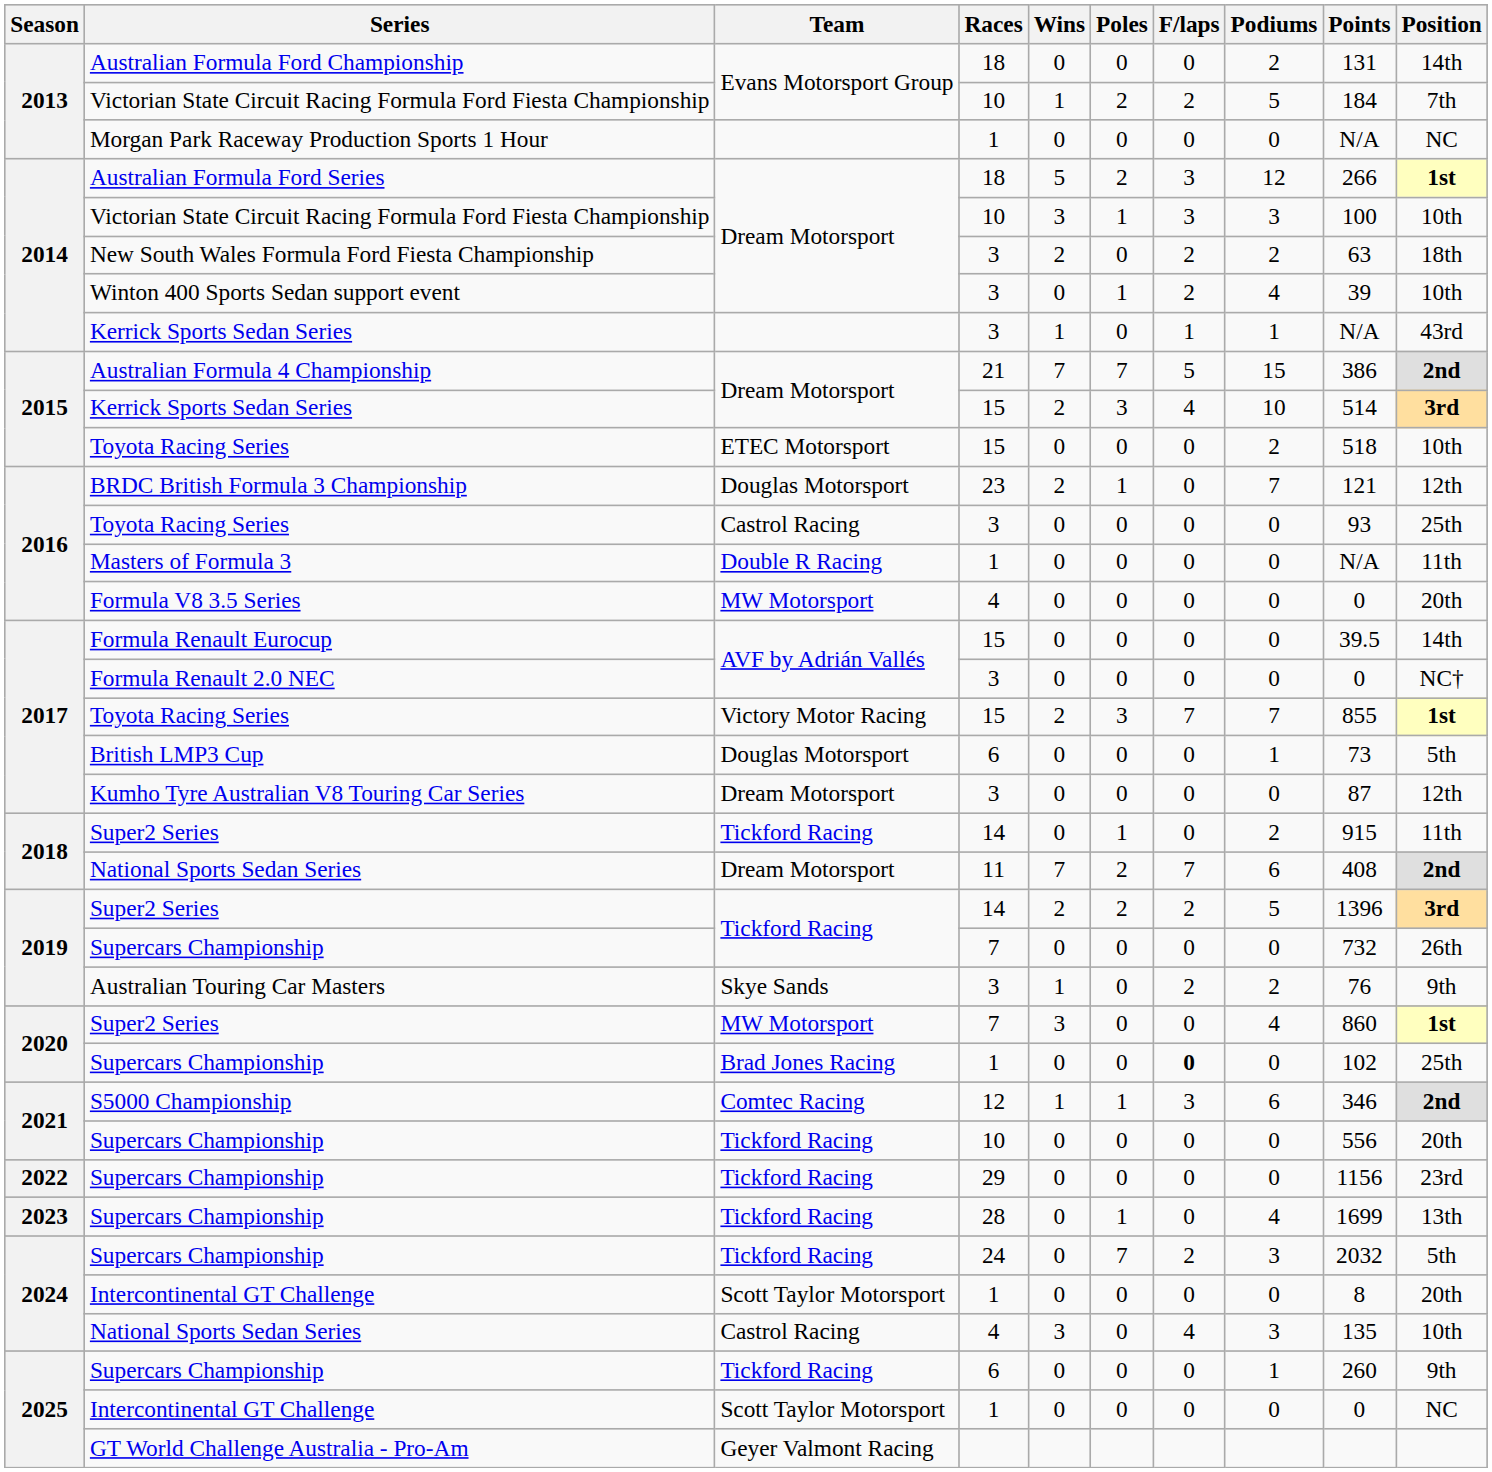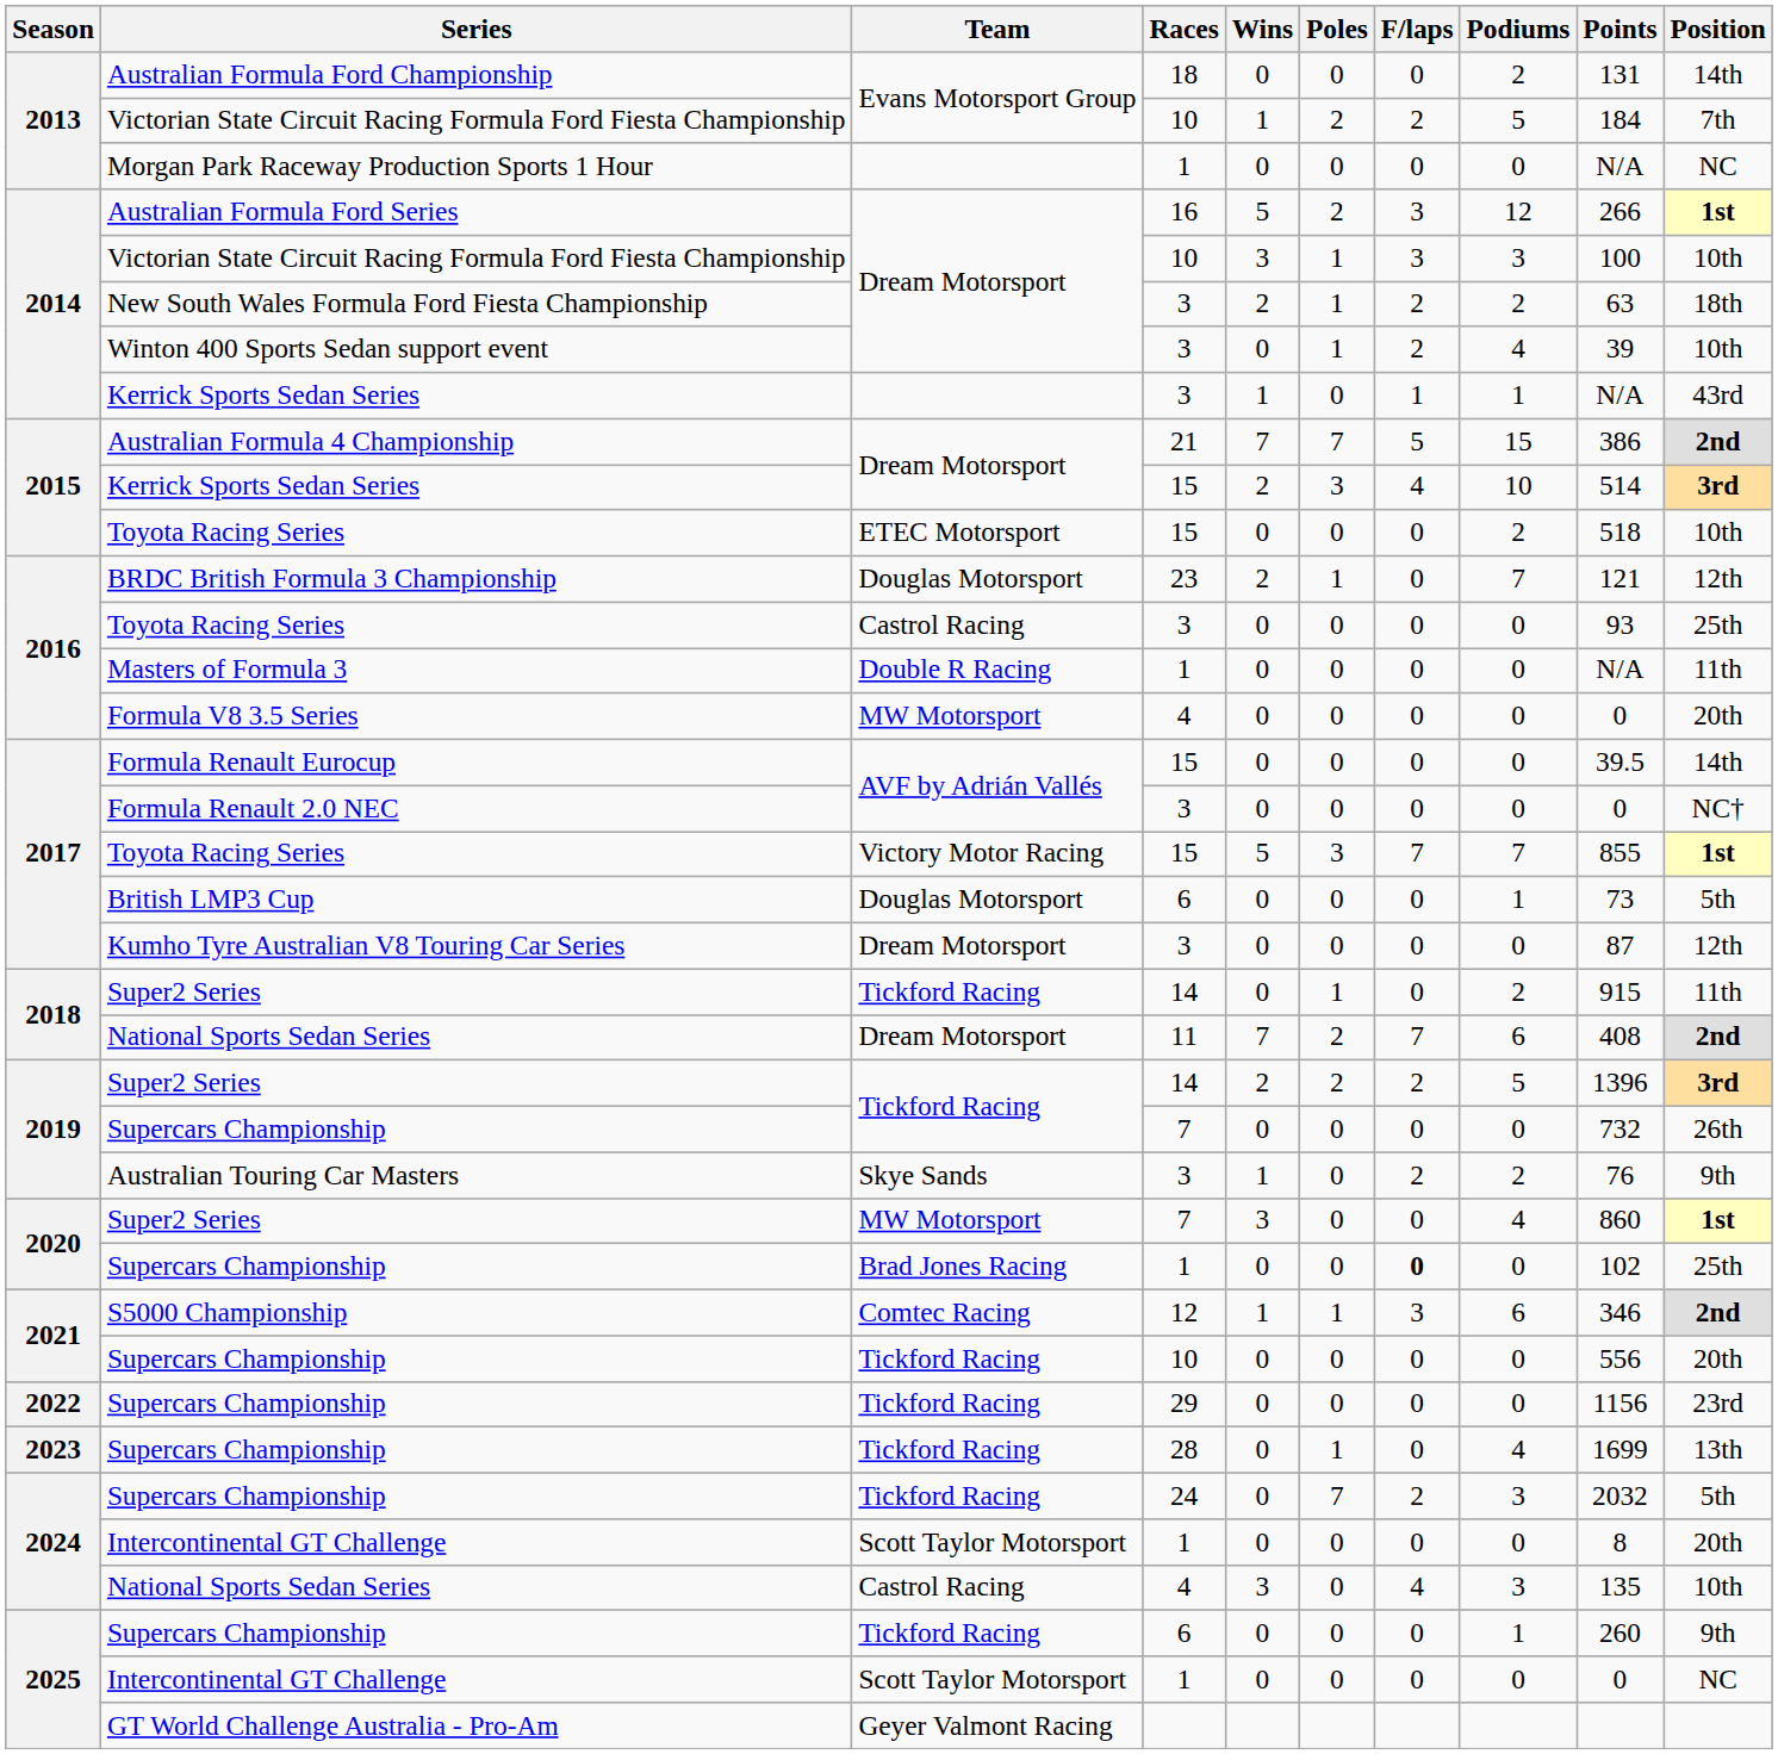 <table class="wikitable" style="font-size: 90%; text-align:center">
 <tr>
 <th>Season</th>
 <th>Series</th>
 <th>Team</th>
 <th>Races</th>
 <th>Wins</th>
 <th>Poles</th>
 <th>F/laps</th>
 <th>Podiums</th>
 <th>Points</th>
 <th>Position</th>
 </tr>
 <tr>
 <th rowspan=3>2013</th>
 <td align=left><a href='#'>Australian Formula Ford Championship</a></td>
 <td align=left rowspan=2>Evans Motorsport Group</td>
 <td>18</td>
 <td>0</td>
 <td>0</td>
 <td>0</td>
 <td>2</td>
 <td>131</td>
 <td>14th</td>
 </tr>
 <tr>
 <td align=left>Victorian State Circuit Racing Formula Ford Fiesta Championship</td>
 <td>10</td>
 <td>1</td>
 <td>2</td>
 <td>2</td>
 <td>5</td>
 <td>184</td>
 <td>7th</td>
 </tr>
 <tr>
 <td align=left>Morgan Park Raceway Production Sports 1 Hour</td>
 <td align=left></td>
 <td>1</td>
 <td>0</td>
 <td>0</td>
 <td>0</td>
 <td>0</td>
 <td>N/A</td>
 <td>NC</td>
 </tr>
 <tr>
 <th rowspan=5>2014</th>
 <td align=left><a href='#'>Australian Formula Ford Series</a></td>
 <td align=left rowspan=4>Dream Motorsport</td>
-<td>18</td>
+<td>16</td>
 <td>5</td>
 <td>2</td>
 <td>3</td>
 <td>12</td>
 <td>266</td>
 <td style="background: #ffffbf"><strong>1st</strong></td>
 </tr>
 <tr>
 <td align=left>Victorian State Circuit Racing Formula Ford Fiesta Championship</td>
 <td>10</td>
 <td>3</td>
 <td>1</td>
 <td>3</td>
 <td>3</td>
 <td>100</td>
 <td>10th</td>
 </tr>
 <tr>
 <td align=left>New South Wales Formula Ford Fiesta Championship</td>
 <td>3</td>
 <td>2</td>
-<td>0</td>
+<td>1</td>
 <td>2</td>
 <td>2</td>
 <td>63</td>
 <td>18th</td>
 </tr>
 <tr>
 <td align=left>Winton 400 Sports Sedan support event</td>
 <td>3</td>
 <td>0</td>
 <td>1</td>
 <td>2</td>
 <td>4</td>
 <td>39</td>
 <td>10th</td>
 </tr>
 <tr>
 <td align=left><a href='#'>Kerrick Sports Sedan Series</a></td>
 <td align=left></td>
 <td>3</td>
 <td>1</td>
 <td>0</td>
 <td>1</td>
 <td>1</td>
 <td>N/A</td>
 <td>43rd</td>
 </tr>
 <tr>
 <th rowspan=3>2015</th>
 <td align=left><a href='#'>Australian Formula 4 Championship</a></td>
 <td align=left rowspan=2>Dream Motorsport</td>
 <td>21</td>
 <td>7</td>
 <td>7</td>
 <td>5</td>
 <td>15</td>
 <td>386</td>
 <td style="background: #dfdfdf"><strong>2nd</strong></td>
 </tr>
 <tr>
 <td align=left><a href='#'>Kerrick Sports Sedan Series</a></td>
 <td>15</td>
 <td>2</td>
 <td>3</td>
 <td>4</td>
 <td>10</td>
 <td>514</td>
 <td style="background: #ffdf9f"><strong>3rd</strong></td>
 </tr>
 <tr>
 <td align=left><a href='#'>Toyota Racing Series</a></td>
 <td align=left>ETEC Motorsport</td>
 <td>15</td>
 <td>0</td>
 <td>0</td>
 <td>0</td>
 <td>2</td>
 <td>518</td>
 <td>10th</td>
 </tr>
 <tr>
 <th rowspan=4>2016</th>
 <td align=left><a href='#'>BRDC British Formula 3 Championship</a></td>
 <td align=left>Douglas Motorsport</td>
 <td>23</td>
 <td>2</td>
 <td>1</td>
 <td>0</td>
 <td>7</td>
 <td>121</td>
 <td>12th</td>
 </tr>
 <tr>
 <td align=left><a href='#'>Toyota Racing Series</a></td>
 <td align=left>Castrol Racing</td>
 <td>3</td>
 <td>0</td>
 <td>0</td>
 <td>0</td>
 <td>0</td>
 <td>93</td>
 <td>25th</td>
 </tr>
 <tr>
 <td align=left><a href='#'>Masters of Formula 3</a></td>
 <td align=left><a href='#'>Double R Racing</a></td>
 <td>1</td>
 <td>0</td>
 <td>0</td>
 <td>0</td>
 <td>0</td>
 <td>N/A</td>
 <td>11th</td>
 </tr>
 <tr>
 <td align=left><a href='#'>Formula V8 3.5 Series</a></td>
 <td align=left><a href='#'>MW Motorsport</a></td>
 <td>4</td>
 <td>0</td>
 <td>0</td>
 <td>0</td>
 <td>0</td>
 <td>0</td>
 <td>20th</td>
 </tr>
 <tr>
 <th rowspan="5">2017</th>
 <td align=left><a href='#'>Formula Renault Eurocup</a></td>
 <td align=left rowspan=2><a href='#'>AVF by Adrián Vallés</a></td>
 <td>15</td>
 <td>0</td>
 <td>0</td>
 <td>0</td>
 <td>0</td>
 <td>39.5</td>
 <td>14th</td>
 </tr>
 <tr>
 <td align=left><a href='#'>Formula Renault 2.0 NEC</a></td>
 <td>3</td>
 <td>0</td>
 <td>0</td>
 <td>0</td>
 <td>0</td>
 <td>0</td>
 <td>NC†</td>
 </tr>
 <tr>
 <td align=left><a href='#'>Toyota Racing Series</a></td>
 <td align=left>Victory Motor Racing</td>
 <td>15</td>
-<td>2</td>
+<td>5</td>
 <td>3</td>
 <td>7</td>
 <td>7</td>
 <td>855</td>
 <td style="background: #ffffbf"><strong>1st</strong></td>
 </tr>
 <tr>
 <td align=left><a href='#'>British LMP3 Cup</a></td>
 <td align=left>Douglas Motorsport</td>
 <td>6</td>
 <td>0</td>
 <td>0</td>
 <td>0</td>
 <td>1</td>
 <td>73</td>
 <td>5th</td>
 </tr>
 <tr>
 <td align=left><a href='#'>Kumho Tyre Australian V8 Touring Car Series</a></td>
 <td align=left>Dream Motorsport</td>
 <td>3</td>
 <td>0</td>
 <td>0</td>
 <td>0</td>
 <td>0</td>
 <td>87</td>
 <td>12th</td>
 </tr>
 <tr>
 <th rowspan=2>2018</th>
 <td align=left><a href='#'>Super2 Series</a></td>
 <td align=left><a href='#'>Tickford Racing</a></td>
 <td>14</td>
 <td>0</td>
 <td>1</td>
 <td>0</td>
 <td>2</td>
 <td>915</td>
 <td>11th</td>
 </tr>
 <tr>
 <td align=left><a href='#'>National Sports Sedan Series</a></td>
 <td align=left>Dream Motorsport</td>
 <td>11</td>
 <td>7</td>
 <td>2</td>
 <td>7</td>
 <td>6</td>
 <td>408</td>
 <td style="background: #dfdfdf"><strong>2nd</strong></td>
 </tr>
 <tr>
 <th rowspan=3>2019</th>
 <td align=left><a href='#'>Super2 Series</a></td>
 <td rowspan=2 align=left><a href='#'>Tickford Racing</a></td>
 <td>14</td>
 <td>2</td>
 <td>2</td>
 <td>2</td>
 <td>5</td>
 <td>1396</td>
 <td style="background: #ffdf9f"><strong>3rd</strong></td>
 </tr>
 <tr>
 <td align=left><a href='#'>Supercars Championship</a></td>
 <td>7</td>
 <td>0</td>
 <td>0</td>
 <td>0</td>
 <td>0</td>
 <td>732</td>
 <td>26th</td>
 </tr>
 <tr>
 <td align=left>Australian Touring Car Masters</td>
 <td align=left>Skye Sands</td>
 <td>3</td>
 <td>1</td>
 <td>0</td>
 <td>2</td>
 <td>2</td>
 <td>76</td>
 <td>9th</td>
 </tr>
 <tr>
 <th rowspan=2>2020</th>
 <td align=left><a href='#'>Super2 Series</a></td>
 <td align=left><a href='#'>MW Motorsport</a></td>
 <td>7</td>
 <td>3</td>
 <td>0</td>
 <td>0</td>
 <td>4</td>
 <td>860</td>
 <td style="background: #ffffbf"><strong>1st</strong></td>
 </tr>
 <tr>
 <td align=left><a href='#'>Supercars Championship</a></td>
 <td align=left><a href='#'>Brad Jones Racing</a></td>
 <td>1</td>
 <td>0</td>
 <td>0</td>
 <td><strong>0</strong></td>
 <td>0</td>
 <td>102</td>
 <td>25th</td>
 </tr>
 <tr>
 <th rowspan=2>2021</th>
 <td align=left><a href='#'>S5000 Championship</a></td>
 <td align=left><a href='#'>Comtec Racing</a></td>
 <td>12</td>
 <td>1</td>
 <td>1</td>
 <td>3</td>
 <td>6</td>
 <td>346</td>
 <td style="background: #dfdfdf"><strong>2nd</strong></td>
 </tr>
 <tr>
 <td align=left><a href='#'>Supercars Championship</a></td>
 <td align=left><a href='#'>Tickford Racing</a></td>
 <td>10</td>
 <td>0</td>
 <td>0</td>
 <td>0</td>
 <td>0</td>
 <td>556</td>
 <td>20th</td>
 </tr>
 <tr>
 <th>2022</th>
 <td align=left><a href='#'>Supercars Championship</a></td>
 <td align=left><a href='#'>Tickford Racing</a></td>
 <td>29</td>
 <td>0</td>
 <td>0</td>
 <td>0</td>
 <td>0</td>
 <td>1156</td>
 <td>23rd</td>
 </tr>
 <tr>
 <th>2023</th>
 <td align=left><a href='#'>Supercars Championship</a></td>
 <td align=left><a href='#'>Tickford Racing</a></td>
 <td>28</td>
 <td>0</td>
 <td>1</td>
 <td>0</td>
 <td>4</td>
 <td>1699</td>
 <td>13th</td>
 </tr>
 <tr>
 <th rowspan=3>2024</th>
 <td align=left><a href='#'>Supercars Championship</a></td>
 <td align=left><a href='#'>Tickford Racing</a></td>
 <td>24</td>
 <td>0</td>
 <td>7</td>
 <td>2</td>
 <td>3</td>
 <td>2032</td>
 <td>5th</td>
 </tr>
 <tr>
 <td align=left><a href='#'>Intercontinental GT Challenge</a></td>
 <td align=left>Scott Taylor Motorsport</td>
 <td>1</td>
 <td>0</td>
 <td>0</td>
 <td>0</td>
 <td>0</td>
 <td>8</td>
 <td>20th</td>
 </tr>
 <tr>
 <td align=left><a href='#'>National Sports Sedan Series</a></td>
 <td align=left>Castrol Racing</td>
 <td>4</td>
 <td>3</td>
 <td>0</td>
 <td>4</td>
 <td>3</td>
 <td>135</td>
 <td>10th</td>
 </tr>
 <tr>
 <th rowspan="3">2025</th>
 <td align=left><a href='#'>Supercars Championship</a></td>
 <td align=left><a href='#'>Tickford Racing</a></td>
 <td>6</td>
 <td>0</td>
 <td>0</td>
 <td>0</td>
 <td>1</td>
 <td>260</td>
 <td>9th</td>
 </tr>
 <tr>
 <td align=left><a href='#'>Intercontinental GT Challenge</a></td>
 <td align=left>Scott Taylor Motorsport</td>
 <td>1</td>
 <td>0</td>
 <td>0</td>
 <td>0</td>
 <td>0</td>
 <td>0</td>
 <td>NC</td>
 </tr>
 <tr>
 <td align="left"><a href='#'>GT World Challenge Australia - Pro-Am</a></td>
 <td align="left">Geyer Valmont Racing</td>
 <td></td>
 <td></td>
 <td></td>
 <td></td>
 <td></td>
 <td></td>
 <td></td>
 </tr>
 </table>
